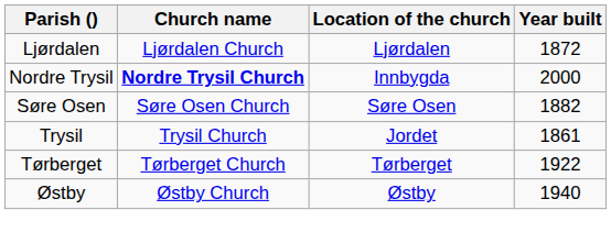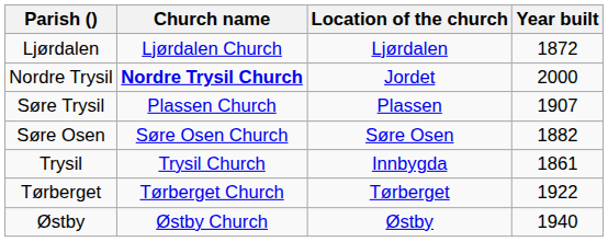 <table class="wikitable" style="text-align:center">
 <tr>
 <th>Parish ()</th>
 <th>Church name</th>
 <th>Location of the church</th>
 <th>Year built</th>
 </tr>
 <tr>
 <td rowspan="1">Ljørdalen</td>
 <td><a href='#'>Ljørdalen Church</a></td>
 <td><a href='#'>Ljørdalen</a></td>
 <td>1872</td>
 </tr>
 <tr>
 <td rowspan="1">Nordre Trysil</td>
 <td><strong><a href='#'>Nordre Trysil Church</a></strong></td>
-<td><a href='#'>Innbygda</a></td>
+<td><a href='#'>Jordet</a></td>
 <td>2000</td>
+</tr>
+<tr>
+<td rowspan="1">Søre Trysil</td>
+<td><a href='#'>Plassen Church</a></td>
+<td><a href='#'>Plassen</a></td>
+<td>1907</td>
 </tr>
 <tr>
 <td rowspan="1">Søre Osen</td>
 <td><a href='#'>Søre Osen Church</a></td>
 <td><a href='#'>Søre Osen</a></td>
 <td>1882</td>
 </tr>
 <tr>
 <td rowspan="1">Trysil</td>
 <td><a href='#'>Trysil Church</a></td>
-<td><a href='#'>Jordet</a></td>
+<td><a href='#'>Innbygda</a></td>
 <td>1861</td>
 </tr>
 <tr>
 <td rowspan="1">Tørberget</td>
 <td><a href='#'>Tørberget Church</a></td>
 <td><a href='#'>Tørberget</a></td>
 <td>1922</td>
 </tr>
 <tr>
 <td rowspan="1">Østby</td>
 <td><a href='#'>Østby Church</a></td>
 <td><a href='#'>Østby</a></td>
 <td>1940</td>
 </tr>
 </table>
